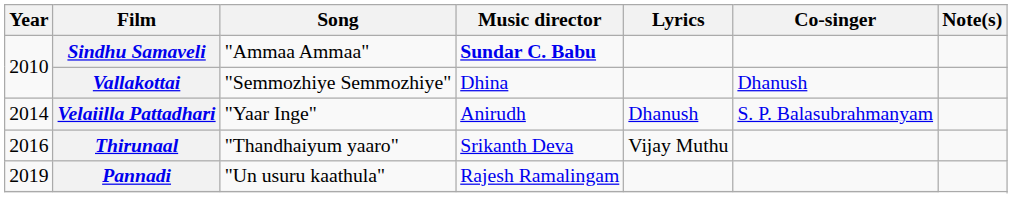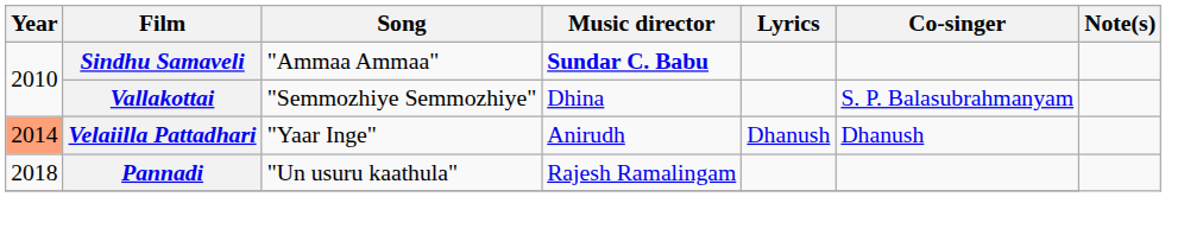 <table class="wikitable sortable">
 <tr>
 <th>Year</th>
 <th>Film</th>
 <th>Song</th>
 <th>Music director</th>
 <th>Lyrics</th>
 <th>Co-singer</th>
 <th>Note(s)</th>
 </tr>
 <tr>
 <td rowspan="2">2010</td>
 <th scope="row"><em><a href='#'>Sindhu Samaveli</a></em></th>
 <td>"Ammaa Ammaa"</td>
 <td><strong><a href='#'>Sundar C. Babu</a></strong></td>
 <td></td>
 <td></td>
 <td></td>
 </tr>
 <tr>
 <th scope="row"><em><a href='#'>Vallakottai</a></em></th>
 <td>"Semmozhiye Semmozhiye"</td>
 <td><a href='#'>Dhina</a></td>
 <td></td>
+<td><a href='#'>S. P. Balasubrahmanyam</a></td>
+<td></td>
+</tr>
+<tr>
+<td style="background: lightsalmon;">2014</td>
+<th scope="row"><em><a href='#'>Velaiilla Pattadhari</a></em></th>
+<td>"Yaar Inge"</td>
+<td><a href='#'>Anirudh</a></td>
+<td><a href='#'>Dhanush</a></td>
 <td><a href='#'>Dhanush</a></td>
 <td></td>
 </tr>
 <tr>
-<td>2014</td>
-<th scope="row"><em><a href='#'>Velaiilla Pattadhari</a></em></th>
-<td>"Yaar Inge"</td>
-<td><a href='#'>Anirudh</a></td>
-<td><a href='#'>Dhanush</a></td>
-<td><a href='#'>S. P. Balasubrahmanyam</a></td>
-<td></td>
-</tr>
-<tr>
-<td>2016</td>
-<th Scope = "row"><em><a href='#'>Thirunaal</a></em></th>
-<td>"Thandhaiyum yaaro"</td>
-<td><a href='#'>Srikanth Deva</a></td>
-<td>Vijay Muthu</td>
-<td></td>
-<td></td>
-</tr>
-<tr>
-<td>2019</td>
+<td>2018</td>
 <th Scope = "row"><em><a href='#'>Pannadi</a></em></th>
 <td>"Un usuru kaathula"</td>
 <td><a href='#'>Rajesh Ramalingam</a></td>
 <td></td>
 <td></td>
 </tr>
 <tr>
 </tr>
 </table>
